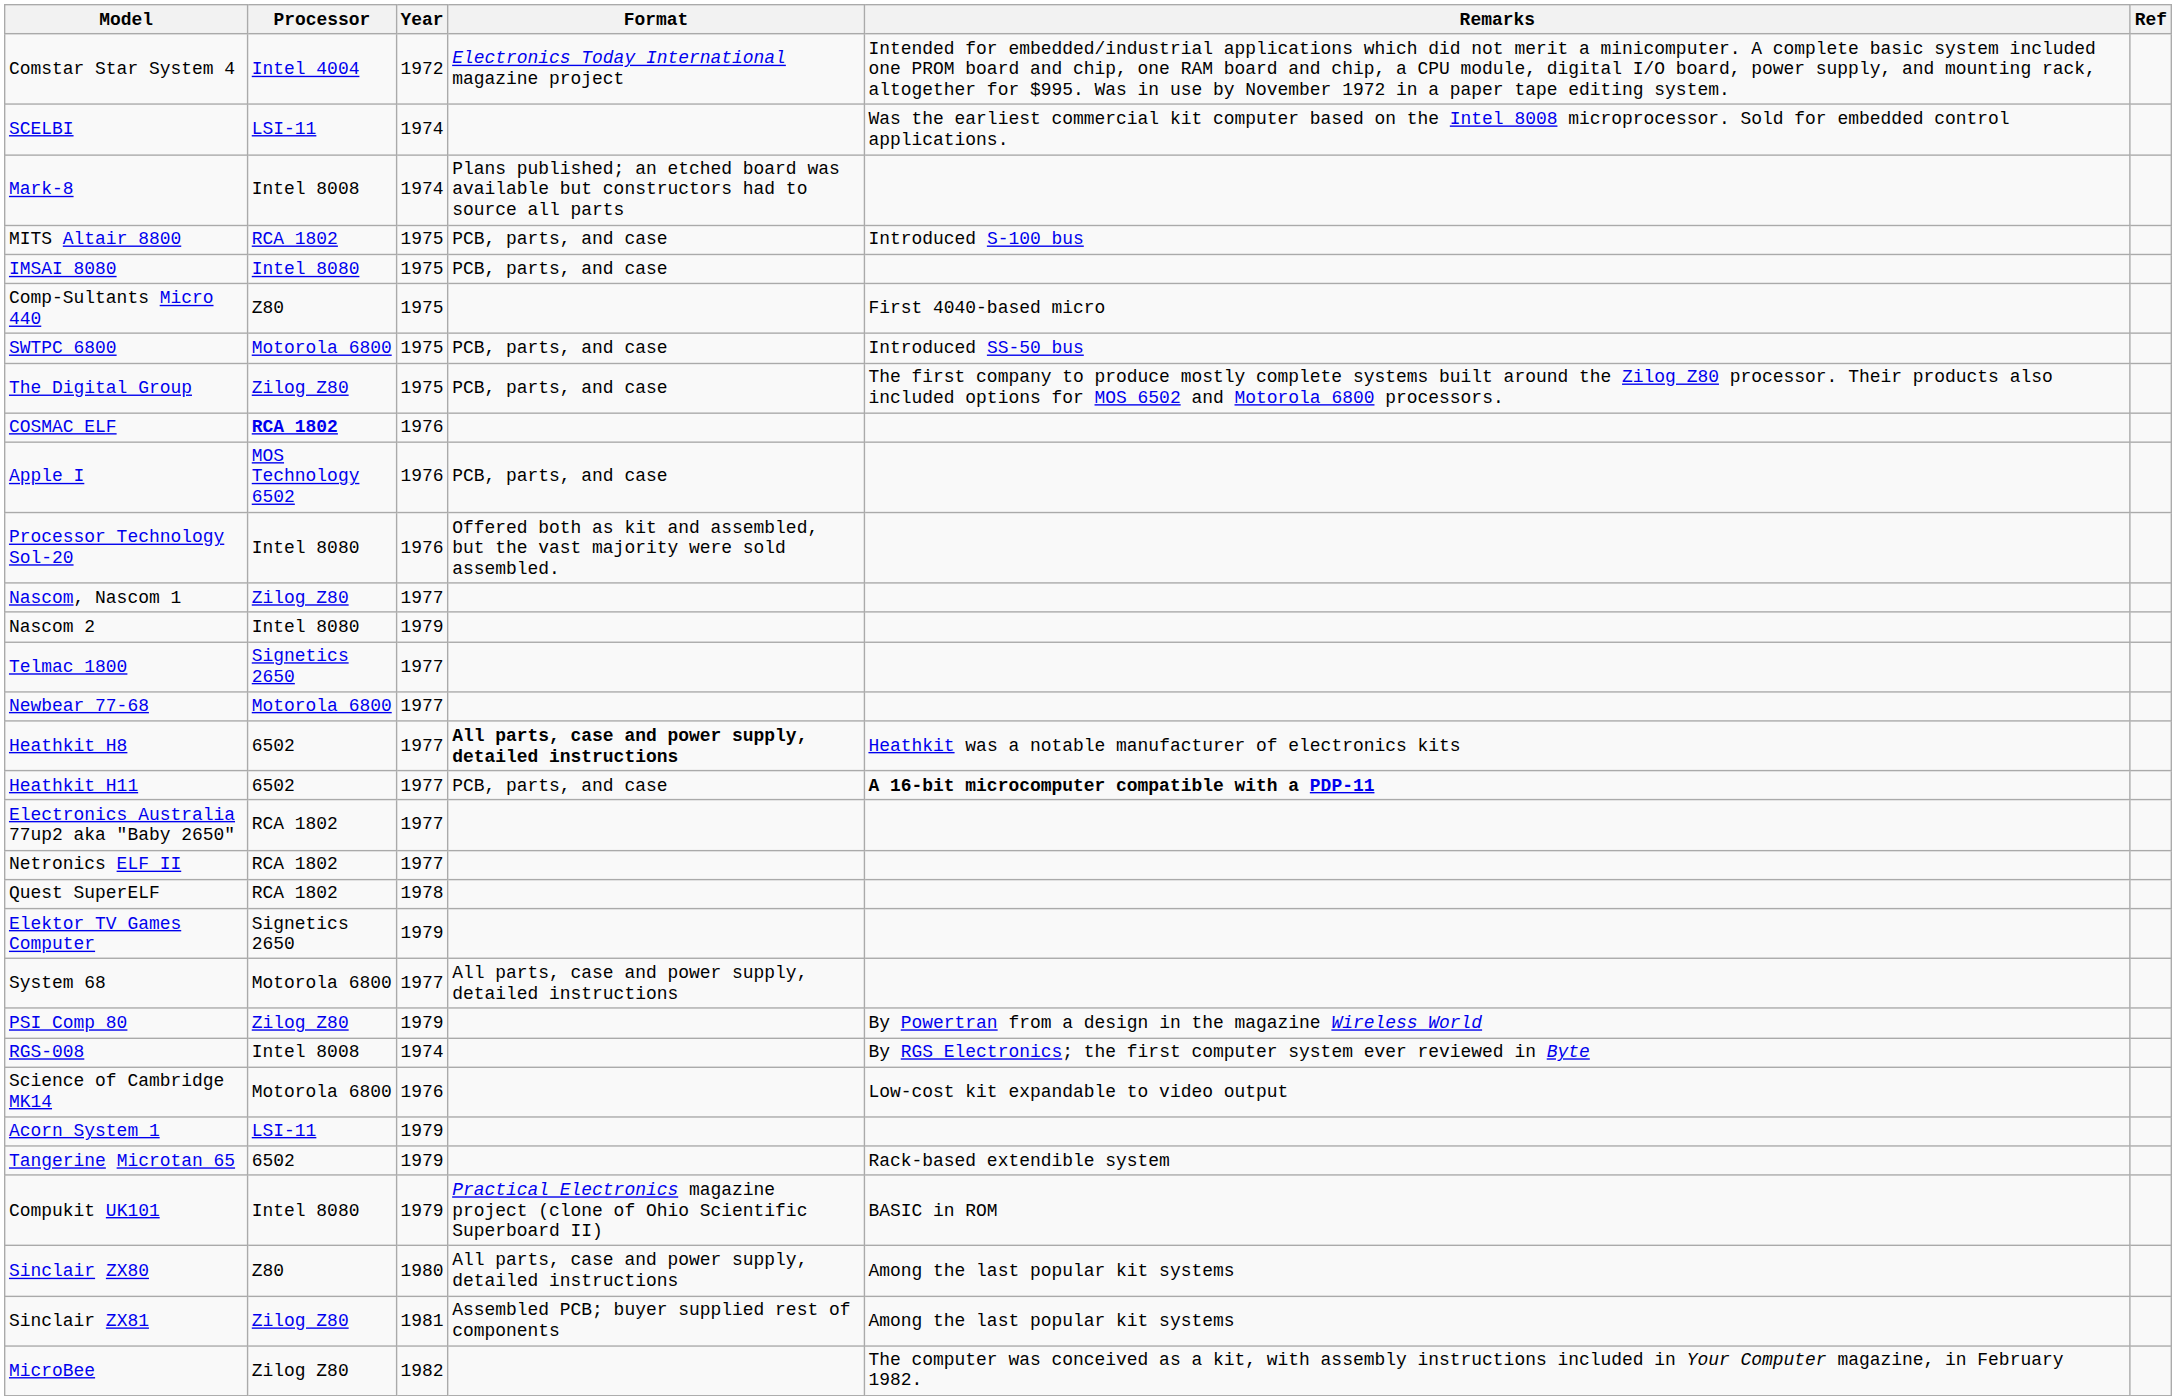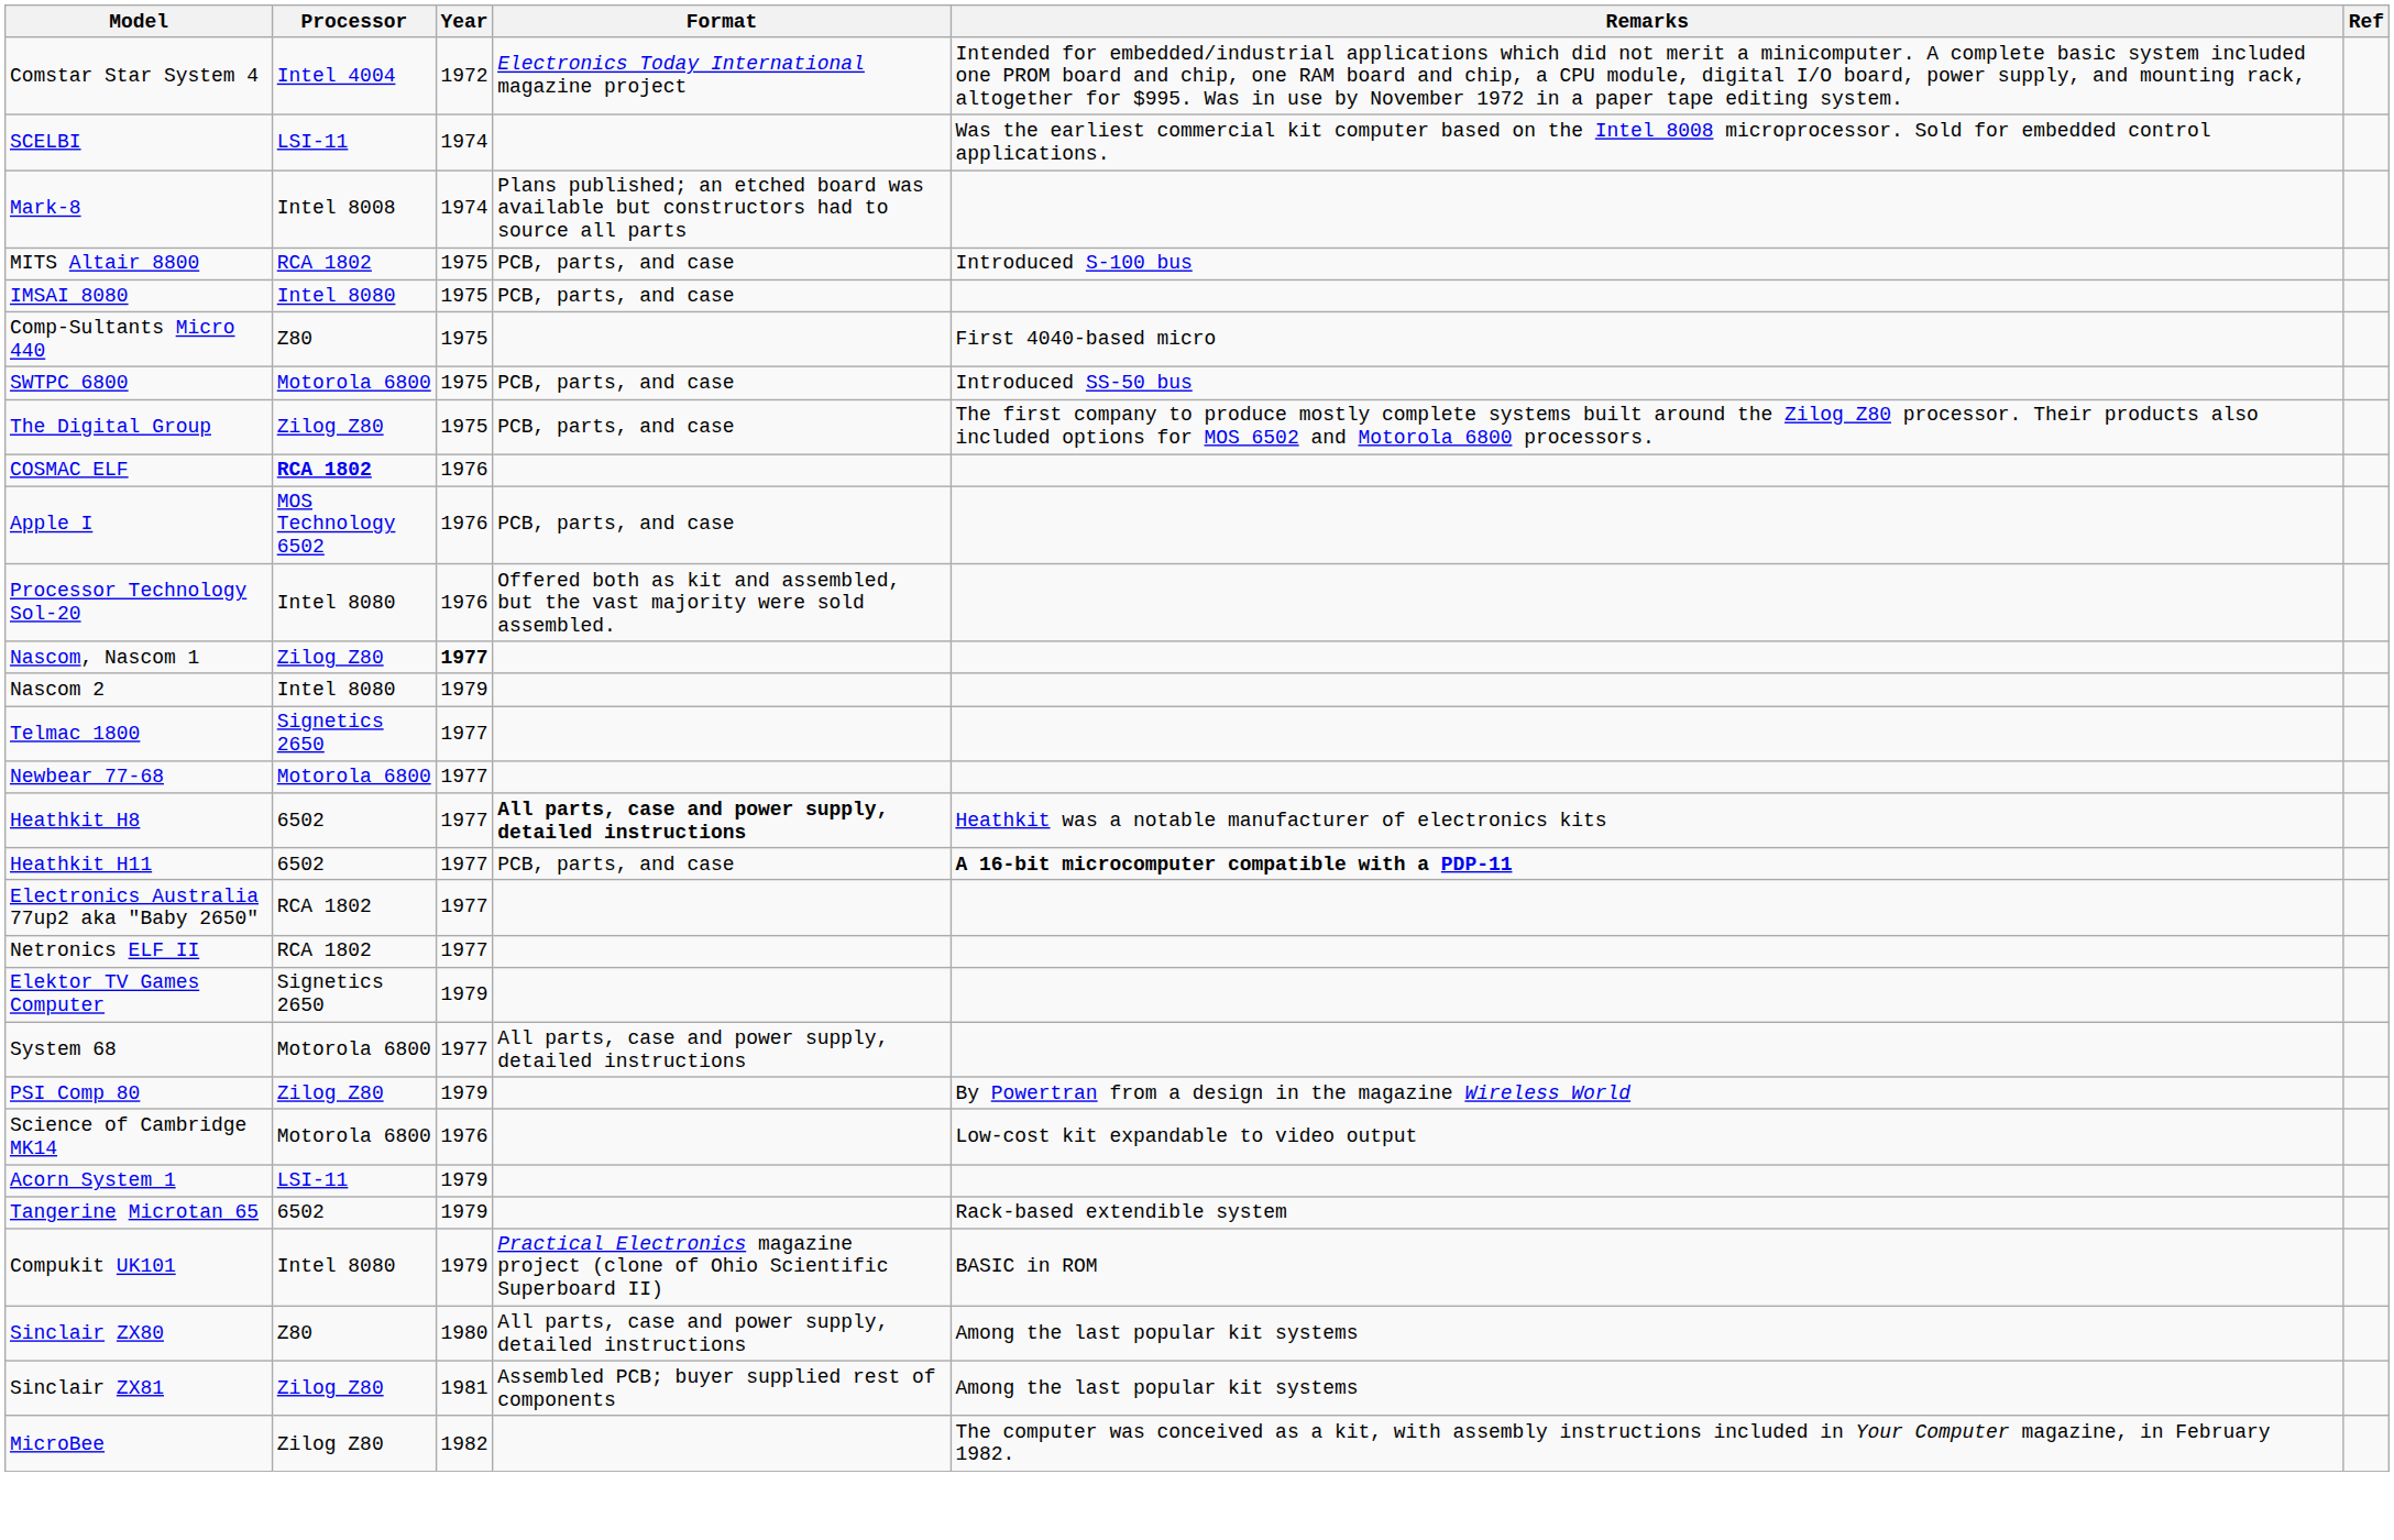 <table class="wikitable sortable">
 <tr>
 <th>Model</th>
 <th>Processor</th>
 <th>Year</th>
 <th class="unsortable">Format</th>
 <th class="unsortable">Remarks</th>
 <th class="unsortable">Ref</th>
 </tr>
 <tr>
 <td>Comstar Star System 4</td>
 <td><a href='#'>Intel 4004</a></td>
 <td>1972</td>
 <td><em><a href='#'>Electronics Today International</a></em> magazine project</td>
 <td>Intended for embedded/industrial applications which did not merit a minicomputer. A complete basic system included one PROM board and chip, one RAM board and chip, a CPU module, digital I/O board, power supply, and mounting rack, altogether for $995. Was in use by November 1972 in a paper tape editing system.</td>
 <td></td>
 </tr>
 <tr>
 <td><a href='#'>SCELBI</a></td>
 <td><a href='#'>LSI-11</a></td>
 <td>1974</td>
 <td></td>
 <td>Was the earliest commercial kit computer based on the <a href='#'>Intel 8008</a> microprocessor. Sold for embedded control applications.</td>
 <td></td>
 </tr>
 <tr>
 <td><a href='#'>Mark-8</a></td>
 <td>Intel 8008</td>
 <td>1974</td>
 <td>Plans published; an etched board was available but constructors had to source all parts</td>
 <td></td>
 <td></td>
 </tr>
 <tr>
 <td>MITS <a href='#'>Altair 8800</a></td>
 <td><a href='#'>RCA 1802</a></td>
 <td>1975</td>
 <td>PCB, parts, and case</td>
 <td>Introduced <a href='#'>S-100 bus</a></td>
 <td></td>
 </tr>
 <tr>
 <td><a href='#'>IMSAI 8080</a></td>
 <td><a href='#'>Intel 8080</a></td>
 <td>1975</td>
 <td>PCB, parts, and case</td>
 <td></td>
 <td></td>
 </tr>
 <tr>
 <td>Comp-Sultants <a href='#'>Micro 440</a></td>
 <td>Z80</td>
 <td>1975</td>
 <td></td>
 <td>First 4040-based micro</td>
 <td></td>
 </tr>
 <tr>
 <td><a href='#'>SWTPC 6800</a></td>
 <td><a href='#'>Motorola 6800</a></td>
 <td>1975</td>
 <td>PCB, parts, and case</td>
 <td>Introduced <a href='#'>SS-50 bus</a></td>
 <td></td>
 </tr>
 <tr>
 <td><a href='#'>The Digital Group</a></td>
 <td><a href='#'>Zilog Z80</a></td>
 <td>1975</td>
 <td>PCB, parts, and case</td>
 <td>The first company to produce mostly complete systems built around the <a href='#'>Zilog Z80</a> processor. Their products also included options for <a href='#'>MOS 6502</a> and <a href='#'>Motorola 6800</a> processors.</td>
 <td></td>
 </tr>
 <tr>
 <td><a href='#'>COSMAC ELF</a></td>
 <td><strong><a href='#'>RCA 1802</a></strong></td>
 <td>1976</td>
 <td></td>
 <td></td>
 <td></td>
 </tr>
 <tr>
 <td><a href='#'>Apple I</a></td>
 <td><a href='#'>MOS Technology 6502</a></td>
 <td>1976</td>
 <td>PCB, parts, and case</td>
 <td></td>
 <td></td>
 </tr>
 <tr>
 <td><a href='#'>Processor Technology</a> <a href='#'>Sol-20</a></td>
 <td>Intel 8080</td>
 <td>1976</td>
 <td>Offered both as kit and assembled, but the vast majority were sold assembled.</td>
 <td></td>
 </tr>
 <tr>
 <td><a href='#'>Nascom</a>, Nascom 1</td>
 <td><a href='#'>Zilog Z80</a></td>
-<td>1977</td>
+<td><strong>1977</strong></td>
 <td></td>
 <td></td>
 <td></td>
 </tr>
 <tr>
 <td>Nascom 2</td>
 <td>Intel 8080</td>
 <td>1979</td>
 <td></td>
 <td></td>
 <td></td>
 </tr>
 <tr>
 <td><a href='#'>Telmac 1800</a></td>
 <td><a href='#'>Signetics 2650</a></td>
 <td>1977</td>
 <td></td>
 <td></td>
 <td></td>
 </tr>
 <tr>
 <td><a href='#'>Newbear 77-68</a></td>
 <td><a href='#'>Motorola 6800</a></td>
 <td>1977</td>
 <td></td>
 <td></td>
 <td></td>
 </tr>
 <tr>
 <td><a href='#'>Heathkit H8</a></td>
 <td>6502</td>
 <td>1977</td>
 <td><strong>All parts, case and power supply, detailed instructions</strong></td>
 <td><a href='#'>Heathkit</a> was a notable manufacturer of electronics kits</td>
 <td></td>
 </tr>
 <tr>
 <td><a href='#'>Heathkit H11</a></td>
 <td>6502</td>
 <td>1977</td>
 <td>PCB, parts, and case</td>
 <td><strong>A 16-bit microcomputer compatible with a <a href='#'>PDP-11</a></strong></td>
 <td></td>
 </tr>
 <tr>
 <td><a href='#'>Electronics Australia</a> 77up2 aka "Baby 2650"</td>
 <td>RCA 1802</td>
 <td>1977</td>
 <td></td>
 <td></td>
 <td></td>
 </tr>
 <tr>
 <td>Netronics <a href='#'>ELF II</a></td>
 <td>RCA 1802</td>
 <td>1977</td>
 <td></td>
 <td></td>
 <td></td>
 </tr>
 <tr>
-<td>Quest SuperELF</td>
-<td>RCA 1802</td>
-<td>1978</td>
-<td></td>
-<td></td>
-<td></td>
-</tr>
-<tr>
 <td><a href='#'>Elektor TV Games Computer</a></td>
 <td>Signetics 2650</td>
 <td>1979</td>
 <td></td>
 <td></td>
 <td></td>
 </tr>
 <tr>
 <td>System 68</td>
 <td>Motorola 6800</td>
 <td>1977</td>
 <td>All parts, case and power supply, detailed instructions</td>
 <td></td>
 <td></td>
 </tr>
 <tr>
 <td><a href='#'>PSI Comp 80</a></td>
 <td><a href='#'>Zilog Z80</a></td>
 <td>1979</td>
 <td></td>
 <td>By <a href='#'>Powertran</a> from a design in the magazine <em><a href='#'>Wireless World</a></em></td>
-<td></td>
-</tr>
-<tr>
-<td><a href='#'>RGS-008</a></td>
-<td>Intel 8008</td>
-<td>1974</td>
-<td></td>
-<td>By <a href='#'>RGS Electronics</a>; the first computer system ever reviewed in <em><a href='#'>Byte</a></em></td>
 <td></td>
 </tr>
 <tr>
 <td>Science of Cambridge <a href='#'>MK14</a></td>
 <td>Motorola 6800</td>
 <td>1976</td>
 <td></td>
 <td>Low-cost kit expandable to video output</td>
 <td></td>
 </tr>
 <tr>
 <td><a href='#'>Acorn System 1</a></td>
 <td><a href='#'>LSI-11</a></td>
 <td>1979</td>
 <td></td>
 <td></td>
 <td></td>
 </tr>
 <tr>
 <td><a href='#'>Tangerine</a> <a href='#'>Microtan 65</a></td>
 <td>6502</td>
 <td>1979</td>
 <td></td>
 <td>Rack-based extendible system</td>
 <td></td>
 </tr>
 <tr>
 <td>Compukit <a href='#'>UK101</a></td>
 <td>Intel 8080</td>
 <td>1979</td>
 <td><em><a href='#'>Practical Electronics</a></em> magazine project (clone of Ohio Scientific Superboard II)</td>
 <td>BASIC in ROM</td>
 <td></td>
 </tr>
 <tr>
 <td><a href='#'>Sinclair</a> <a href='#'>ZX80</a></td>
 <td>Z80</td>
 <td>1980</td>
 <td>All parts, case and power supply, detailed instructions</td>
 <td>Among the last popular kit systems</td>
 <td></td>
 </tr>
 <tr>
 <td>Sinclair  <a href='#'>ZX81</a></td>
 <td><a href='#'>Zilog Z80</a></td>
 <td>1981</td>
 <td>Assembled PCB; buyer supplied rest of components</td>
 <td>Among the last popular kit systems</td>
 <td></td>
 </tr>
 <tr>
 <td><a href='#'>MicroBee</a></td>
 <td>Zilog Z80</td>
 <td>1982</td>
 <td></td>
 <td>The computer was conceived as a kit, with assembly instructions included in <em>Your Computer</em> magazine, in February 1982.</td>
 <td></td>
 </tr>
 </table>
